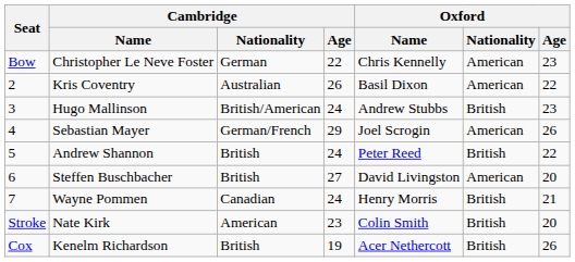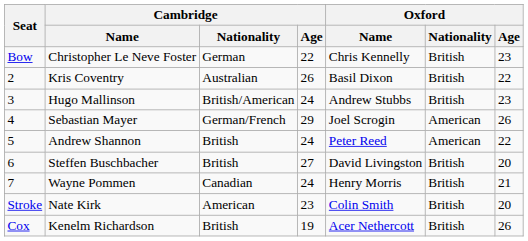 <table class=wikitable>
 <tr>
 <th rowspan="2">Seat</th>
 <th colspan="3">Cambridge <br> </th>
 <th colspan="3">Oxford <br> </th>
 </tr>
 <tr>
 <th>Name</th>
 <th>Nationality</th>
 <th>Age</th>
 <th>Name</th>
 <th>Nationality</th>
 <th>Age</th>
 </tr>
 <tr>
 <td><a href='#'>Bow</a></td>
 <td>Christopher Le Neve Foster</td>
 <td>German</td>
 <td>22</td>
 <td>Chris Kennelly</td>
-<td>American</td>
+<td>British</td>
 <td>23</td>
 </tr>
 <tr>
 <td>2</td>
 <td>Kris Coventry</td>
 <td>Australian</td>
 <td>26</td>
 <td>Basil Dixon</td>
-<td>American</td>
+<td>British</td>
 <td>22</td>
 </tr>
 <tr>
 <td>3</td>
 <td>Hugo Mallinson</td>
 <td>British/American</td>
 <td>24</td>
 <td>Andrew Stubbs</td>
 <td>British</td>
 <td>23</td>
 </tr>
 <tr>
 <td>4</td>
 <td>Sebastian Mayer</td>
 <td>German/French</td>
 <td>29</td>
 <td>Joel Scrogin</td>
 <td>American</td>
 <td>26</td>
 </tr>
 <tr>
 <td>5</td>
 <td>Andrew Shannon</td>
 <td>British</td>
 <td>24</td>
 <td><a href='#'>Peter Reed</a></td>
-<td>British</td>
+<td>American</td>
 <td>22</td>
 </tr>
 <tr>
 <td>6</td>
 <td>Steffen Buschbacher</td>
 <td>British</td>
 <td>27</td>
 <td>David Livingston</td>
-<td>American</td>
+<td>British</td>
 <td>20</td>
 </tr>
 <tr>
 <td>7</td>
 <td>Wayne Pommen</td>
 <td>Canadian</td>
 <td>24</td>
 <td>Henry Morris</td>
 <td>British</td>
 <td>21</td>
 </tr>
 <tr>
 <td><a href='#'>Stroke</a></td>
 <td>Nate Kirk</td>
 <td>American</td>
 <td>23</td>
 <td><a href='#'>Colin Smith</a></td>
 <td>British</td>
 <td>20</td>
 </tr>
 <tr>
 <td><a href='#'>Cox</a></td>
 <td>Kenelm Richardson</td>
 <td>British</td>
 <td>19</td>
 <td><a href='#'>Acer Nethercott</a></td>
 <td>British</td>
 <td>26</td>
 </tr>
 </table>
